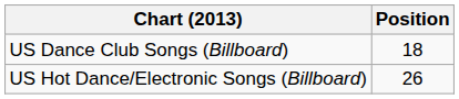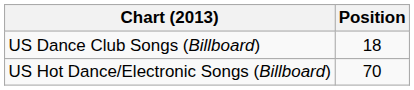 <table class="wikitable sortable">
 <tr>
 <th>Chart (2013)</th>
 <th>Position</th>
 </tr>
 <tr>
 <td>US Dance Club Songs (<em>Billboard</em>)</td>
 <td style="text-align:center;">18</td>
 </tr>
 <tr>
 <td>US Hot Dance/Electronic Songs (<em>Billboard</em>)</td>
-<td style="text-align:center;">26</td>
+<td style="text-align:center;">70</td>
 </tr>
 </table>
